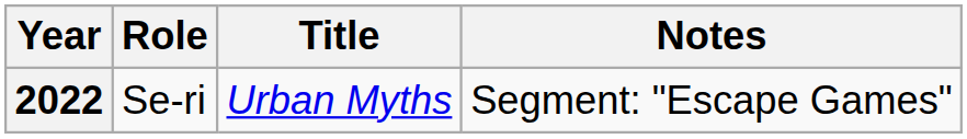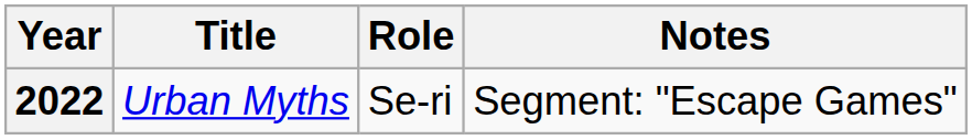 <table class="wikitable sortable plainrowheaders">
 <tr>
 <th scope="col">Year</th>
+<th scope="col">Title</th>
 <th scope="col">Role</th>
-<th scope="col">Title</th>
 <th scope="col">Notes</th>
 </tr>
 <tr>
 <th scope="row">2022</th>
+<td><em><a href='#'>Urban Myths</a></em></td>
 <td>Se-ri</td>
-<td><em><a href='#'>Urban Myths</a></em></td>
 <td>Segment: "Escape Games"</td>
 </tr>
 </table>
